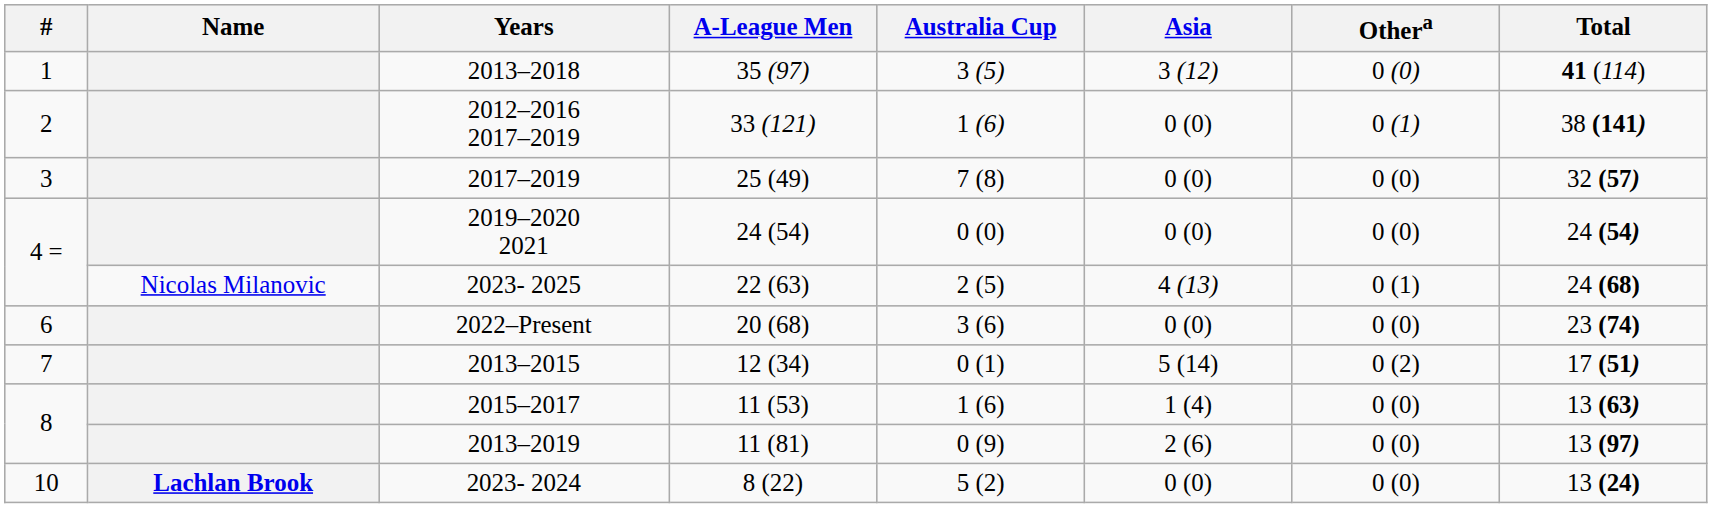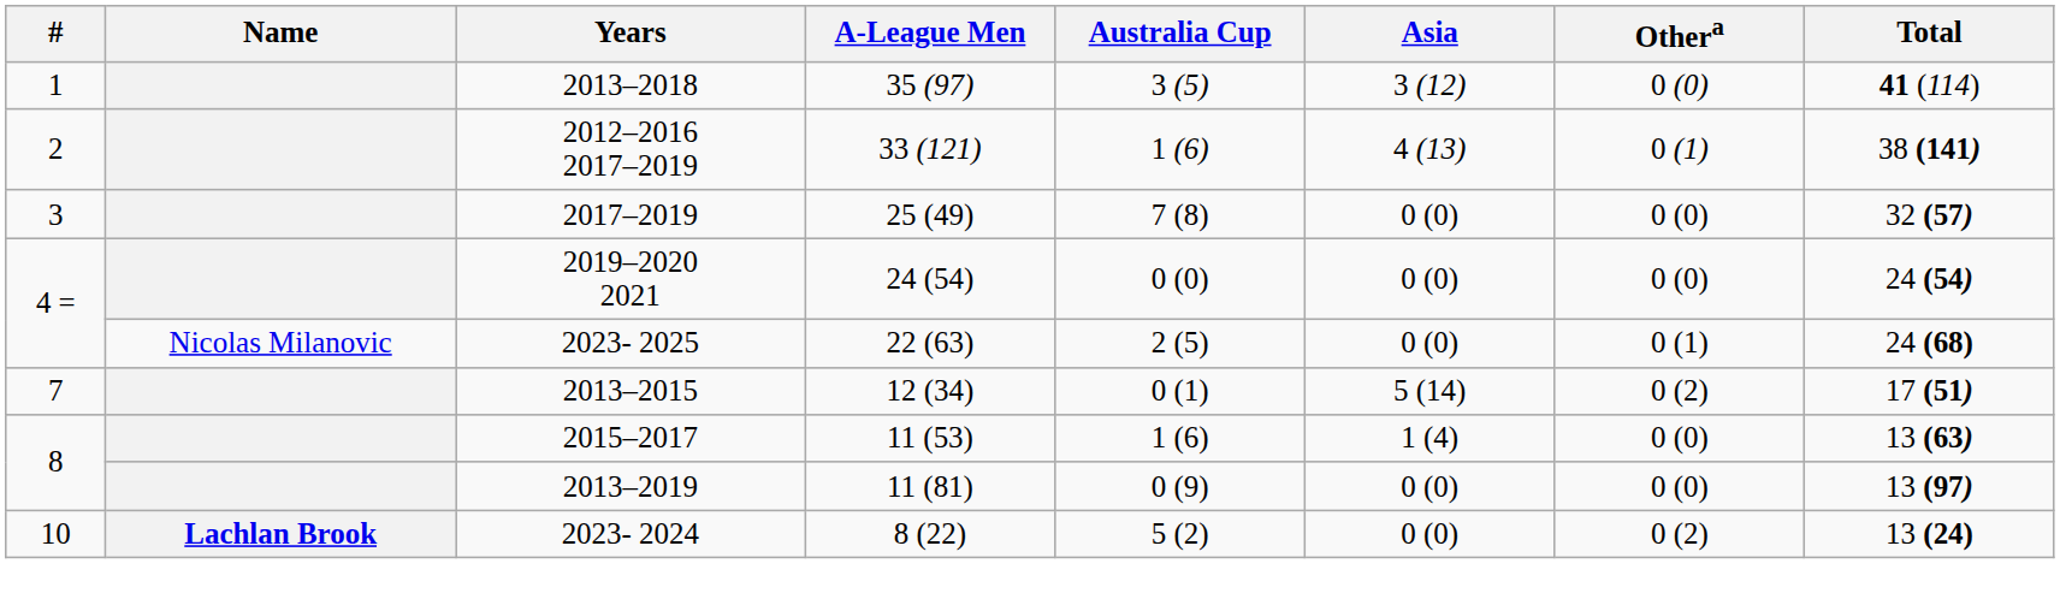 <table class="sortable wikitable plainrowheaders"  style="text-align: center;">
 <tr>
 <th scope="col" style="width:4%;">#</th>
 <th scope="col" style="width:14%;">Name</th>
 <th scope="col" style="width:14%;">Years</th>
 <th scope="col" style="width:10%;"><a href='#'>A-League Men</a></th>
 <th scope="col" style="width:10%;"><a href='#'>Australia Cup</a></th>
 <th scope="col" style="width:10%;"><a href='#'>Asia</a></th>
 <th scope="col" style="width:10%;">Other<sup>a</sup></th>
 <th scope="col" style="width:10%;">Total</th>
 </tr>
 <tr>
 <td>1</td>
 <th scope="row"> </th>
 <td>2013–2018</td>
 <td>35 <em>(97)</em></td>
 <td>3 <em>(5)</em></td>
 <td>3 <em>(12)</em></td>
 <td>0 <em>(0)</em></td>
 <td><strong>41</strong> (<em>114</em>)</td>
 </tr>
 <tr>
 <td>2</td>
 <th scope="row"> </th>
 <td>2012–2016<br>2017–2019</td>
 <td>33 <em>(121)</em></td>
 <td>1 <em>(6)</em></td>
-<td>0 (0)</td>
+<td>4 <em>(13)</em></td>
 <td>0 <em>(1)<strong></td>
 <td></strong>38<strong> (</em>141<em>)</td>
 </tr>
 <tr>
 <td>3</td>
 <th scope="row"> </th>
 <td>2017–2019</td>
 <td>25 </em>(49)<em></td>
 <td>7 </em>(8)<em></td>
 <td>0 </em>(0)<em></td>
 <td>0 </em>(0)<em></td>
 <td></strong>32<strong> (</em>57<em>)</td>
 </tr>
 <tr>
 <td rowspan="2">4 =</td>
 <th scope="row"> </th>
 <td>2019–2020<br>2021</td>
 <td>24 </em>(54)<em></td>
 <td>0 </em>(0)<em></td>
 <td>0 </em>(0)<em></td>
 <td>0 </em>(0)<em></td>
 <td></strong>24<strong> (</em>54<em>)</td>
 </tr>
 <tr>
 <td> <a href='#'></strong>Nicolas Milanovic<strong></a></td>
 <td>2023- 2025</td>
 <td>22 (63)</td>
 <td>2 (5)</td>
-<td>4 <em>(13)</em></td>
+<td>0 (0)</td>
 <td>0 </em>(1)<em></td>
 <td></strong>24<strong> (68)</td>
-</tr>
-<tr>
-<td>6</td>
-<th scope="row"> </strong><strong></th>
-<td>2022–Present</td>
-<td>20 </em>(68)<em></td>
-<td>3 </em>(6)<em></td>
-<td>0 </em>(0)<em></td>
-<td>0 </em>(0)<em></td>
-<td></strong>23<strong> (74)</td>
 </tr>
 <tr>
 <td>7</td>
 <th scope="row"> </th>
 <td>2013–2015</td>
 <td>12 </em>(34)<em></td>
 <td>0 </em>(1)<em></td>
 <td>5 </em>(14)<em></td>
 <td>0 </em>(2)<em></td>
 <td></strong>17<strong> (</em>51<em>)</td>
 </tr>
 <tr>
 <td rowspan="2">8</td>
 <th scope="row"> </th>
 <td>2015–2017</td>
 <td>11 </em>(53)<em></td>
 <td>1 </em>(6)<em></td>
 <td>1 </em>(4)<em></td>
 <td>0 </em>(0)<em></td>
 <td></strong>13<strong> (</em>63<em>)</td>
 </tr>
 <tr>
 <th scope="row"> </th>
 <td>2013–2019</td>
 <td>11 </em>(81)<em></td>
 <td>0 </em>(9)<em></td>
-<td>2 </em>(6)<em></td>
+<td>0 (0)</td>
 <td>0 </em>(0)<em></td>
 <td></strong>13<strong> (</em>97<em>)</td>
 </tr>
 <tr>
 <td>10</td>
 <th> <a href='#'>Lachlan Brook</a></th>
 <td>2023- 2024</td>
 <td>8 (22)</td>
 <td>5 (2)</td>
 <td>0 (0)</td>
-<td>0 (0)</td>
+<td>0 </em>(2)<em></td>
 <td></strong>13<strong> (24)</td>
 </tr>
 </table>
